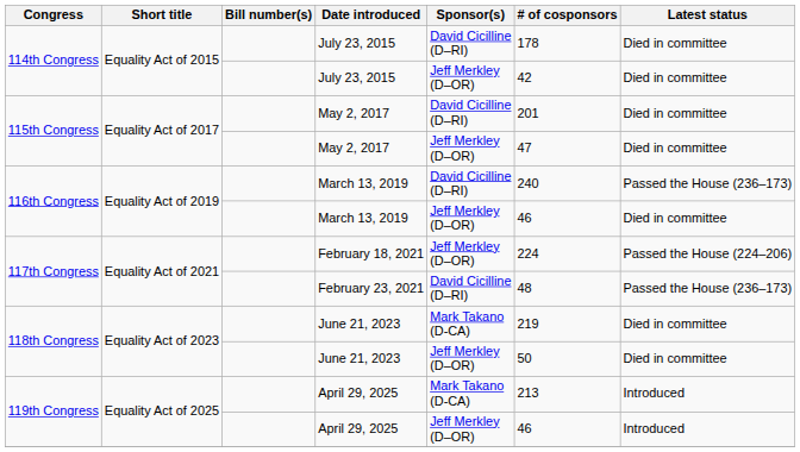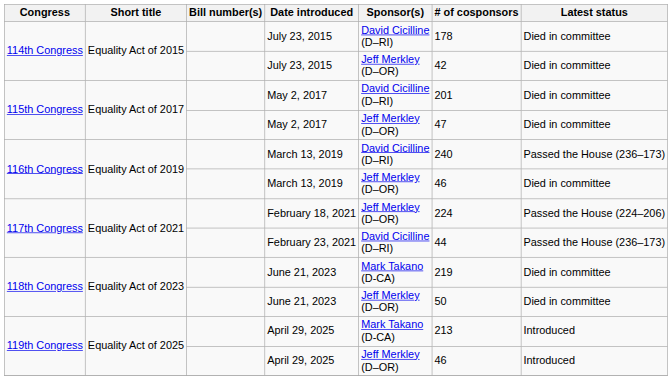 <table class="wikitable">
 <tr>
 <th>Congress</th>
 <th>Short title</th>
 <th>Bill number(s)</th>
 <th>Date introduced</th>
 <th>Sponsor(s)</th>
 <th># of cosponsors</th>
 <th>Latest status</th>
 </tr>
 <tr>
 <td rowspan=2><a href='#'>114th Congress</a></td>
 <td rowspan=2>Equality Act of 2015</td>
 <td></td>
 <td>July 23, 2015</td>
 <td><a href='#'>David Cicilline</a><br>(D–RI)</td>
 <td>178</td>
 <td>Died in committee</td>
 </tr>
 <tr>
 <td></td>
 <td>July 23, 2015</td>
 <td><a href='#'>Jeff Merkley</a><br>(D–OR)</td>
 <td>42</td>
 <td>Died in committee</td>
 </tr>
 <tr>
 <td rowspan=2><a href='#'>115th Congress</a></td>
 <td rowspan=2>Equality Act of 2017</td>
 <td></td>
 <td>May 2, 2017</td>
 <td><a href='#'>David Cicilline</a><br>(D–RI)</td>
 <td>201</td>
 <td>Died in committee</td>
 </tr>
 <tr>
 <td></td>
 <td>May 2, 2017</td>
 <td><a href='#'>Jeff Merkley</a><br>(D–OR)</td>
 <td>47</td>
 <td>Died in committee</td>
 </tr>
 <tr>
 <td rowspan=2><a href='#'>116th Congress</a></td>
 <td rowspan=2>Equality Act of 2019</td>
 <td></td>
 <td>March 13, 2019</td>
 <td><a href='#'>David Cicilline</a><br>(D–RI)</td>
 <td>240</td>
 <td>Passed the House (236–173)</td>
 </tr>
 <tr>
 <td></td>
 <td>March 13, 2019</td>
 <td><a href='#'>Jeff Merkley</a><br>(D–OR)</td>
 <td>46</td>
 <td>Died in committee</td>
 </tr>
 <tr>
 <td rowspan=2><a href='#'>117th Congress</a></td>
 <td rowspan=2>Equality Act of 2021</td>
 <td></td>
 <td>February 18, 2021</td>
 <td><a href='#'>Jeff Merkley</a><br>(D–OR)</td>
 <td>224</td>
 <td>Passed the House (224–206)</td>
 </tr>
 <tr>
 <td></td>
 <td>February 23, 2021</td>
 <td><a href='#'>David Cicilline</a><br>(D–RI)</td>
-<td>48</td>
+<td>44</td>
 <td>Passed the House (236–173)</td>
 </tr>
 <tr>
 <td rowspan="2"><a href='#'>118th Congress</a></td>
 <td rowspan="2">Equality Act of 2023</td>
 <td></td>
 <td>June 21, 2023</td>
 <td><a href='#'>Mark Takano</a><br>(D-CA)</td>
 <td>219</td>
 <td>Died in committee</td>
 </tr>
 <tr>
 <td></td>
 <td>June 21, 2023</td>
 <td><a href='#'>Jeff Merkley</a><br>(D–OR)</td>
 <td>50</td>
 <td>Died in committee</td>
 </tr>
 <tr>
 <td rowspan="2"><a href='#'>119th Congress</a></td>
 <td rowspan="2">Equality Act of 2025</td>
 <td></td>
 <td>April 29, 2025</td>
 <td><a href='#'>Mark Takano</a><br>(D-CA)</td>
 <td>213</td>
 <td>Introduced</td>
 </tr>
 <tr>
 <td></td>
 <td>April 29, 2025</td>
 <td><a href='#'>Jeff Merkley</a><br>(D–OR)</td>
 <td>46</td>
 <td>Introduced</td>
 </tr>
 <tr>
 </tr>
 </table>
